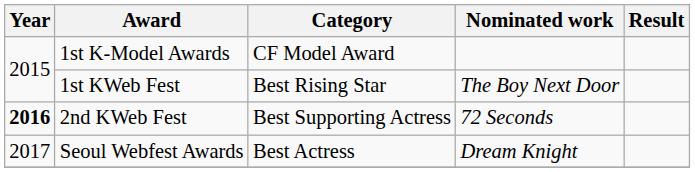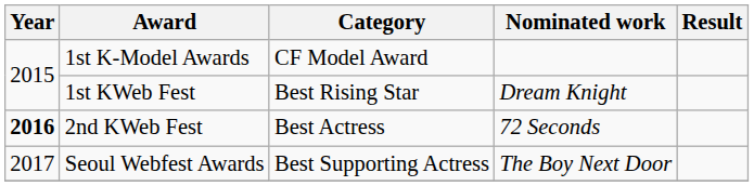 <table class="wikitable sortable">
 <tr>
 <th>Year</th>
 <th>Award</th>
 <th>Category</th>
 <th>Nominated work</th>
 <th>Result</th>
 </tr>
 <tr>
 <td rowspan="2">2015</td>
 <td>1st K-Model Awards</td>
 <td>CF Model Award</td>
 <td></td>
 <td></td>
 </tr>
 <tr>
 <td>1st KWeb Fest</td>
 <td>Best Rising Star</td>
-<td><em>The Boy Next Door</em></td>
+<td><em>Dream Knight</em></td>
 <td></td>
 </tr>
 <tr>
 <td><strong>2016</strong></td>
 <td>2nd KWeb Fest</td>
-<td>Best Supporting Actress</td>
+<td>Best Actress</td>
 <td><em>72 Seconds</em></td>
 <td></td>
 </tr>
 <tr>
 <td>2017</td>
 <td>Seoul Webfest Awards</td>
-<td>Best Actress</td>
-<td><em>Dream Knight</em></td>
+<td>Best Supporting Actress</td>
+<td><em>The Boy Next Door</em></td>
 <td></td>
 </tr>
 <tr>
 </tr>
 </table>
